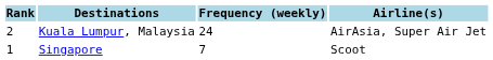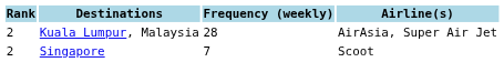 <table class="sortable" style="font-size:89%; align=center;">
 <tr style="background:lightblue;">
 <th>Rank</th>
 <th>Destinations</th>
 <th>Frequency (weekly)</th>
 <th>Airline(s)</th>
 </tr>
 <tr>
 <td>2</td>
 <td> <a href='#'>Kuala Lumpur</a>, Malaysia</td>
-<td>24</td>
+<td>28</td>
 <td>AirAsia, Super Air Jet</td>
 </tr>
 <tr>
-<td>1</td>
+<td>2</td>
 <td> <a href='#'>Singapore</a></td>
 <td>7</td>
 <td>Scoot</td>
 </tr>
 <tr>
 </tr>
 </table>
